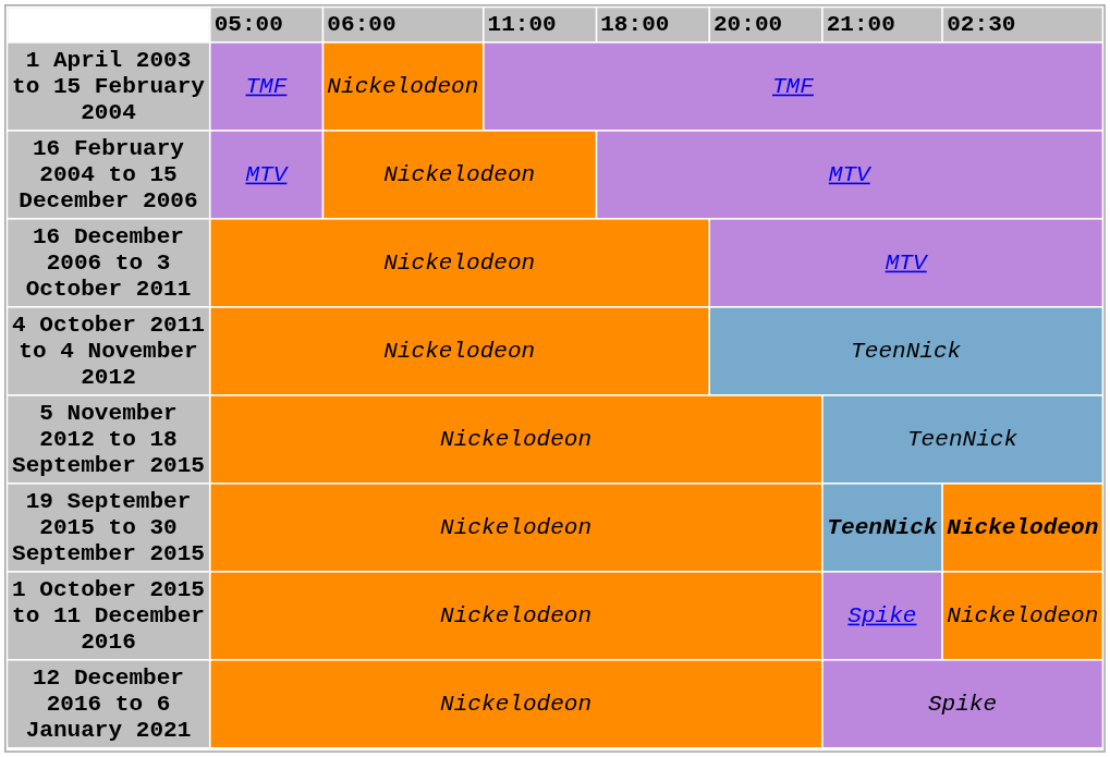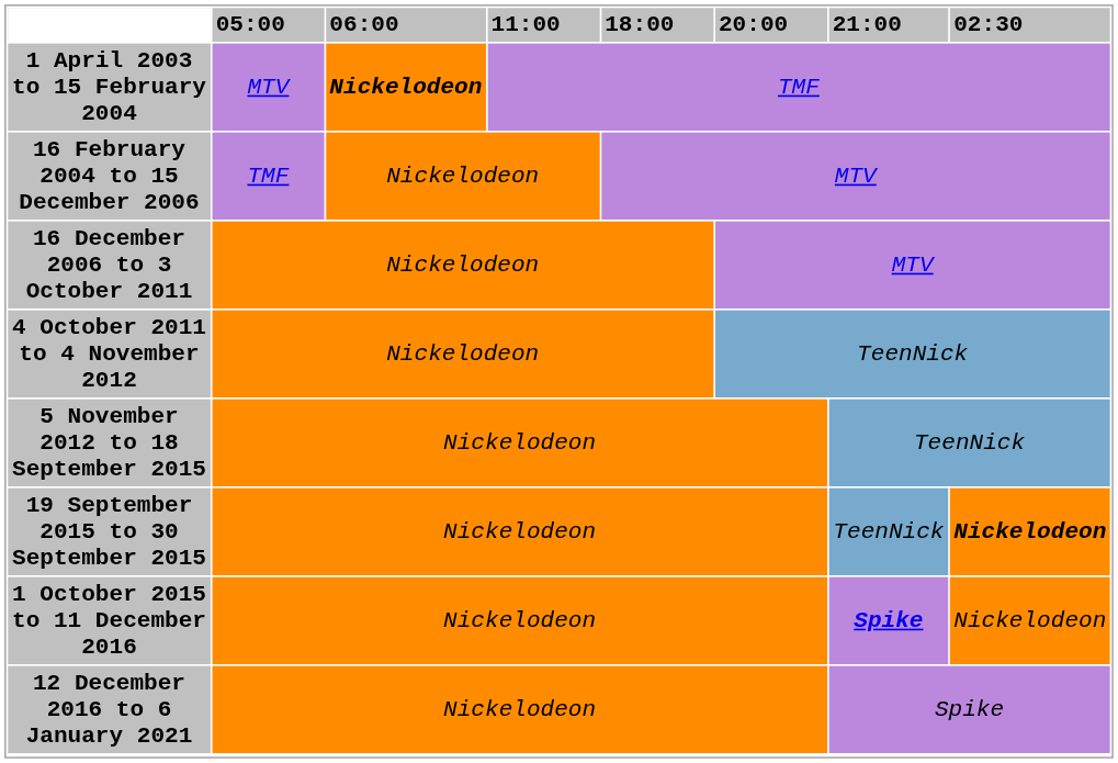 <table width="100%" border="0" cellpadding="2" cellspacing="1" style="border:1px solid #aaa">
 <tr bgcolor="C0C0C0">
 <th bgcolor="FFFFFF"></th>
 <th width="11%" align="left">05:00</th>
 <th width="11%" align="left">06:00</th>
 <th width="11%" align="left">11:00</th>
 <th width="11%" align="left">18:00</th>
 <th width="11%" align="left">20:00</th>
 <th width="11%" align="left">21:00</th>
 <th width="11%" align="left">02:30</th>
 </tr>
 <tr align=center>
 <th width="20%" bgcolor="C0C0C0">1 April 2003 to 15 February 2004</th>
-<td colspan="1" bgcolor="#BB88DD"><em><a href='#'>TMF</a></em></td>
-<td colspan="1" bgcolor="FF8C00"><em>Nickelodeon</em></td>
+<td colspan="1" bgcolor="#BB88DD"><em><a href='#'>MTV</a></em></td>
+<td colspan="1" bgcolor="FF8C00"><strong><em>Nickelodeon</em></strong></td>
 <td colspan="5" bgcolor="#BB88DD"><em><a href='#'>TMF</a></em></td>
 </tr>
 <tr align=center>
 <th width="20%" bgcolor="C0C0C0">16 February 2004 to 15 December 2006</th>
-<td colspan="1" bgcolor="#BB88DD"><em><a href='#'>MTV</a></em></td>
+<td colspan="1" bgcolor="#BB88DD"><em><a href='#'>TMF</a></em></td>
 <td colspan="2" bgcolor="FF8C00"><em>Nickelodeon</em></td>
 <td colspan="4" bgcolor="#BB88DD"><em><a href='#'>MTV</a></em></td>
 </tr>
 <tr align=center>
 <th width="20%" bgcolor="C0C0C0">16 December 2006 to 3 October 2011</th>
 <td colspan="4" bgcolor="FF8C00"><em>Nickelodeon</em></td>
 <td colspan="3" bgcolor="#BB88DD"><em><a href='#'>MTV</a></em></td>
 </tr>
 <tr align=center>
 <th width="20%" bgcolor="C0C0C0">4 October 2011 to 4 November 2012</th>
 <td colspan="4" bgcolor="FF8C00"><em>Nickelodeon</em></td>
 <td colspan="3" bgcolor="#77AACC"><em>TeenNick</em></td>
 </tr>
 <tr align=center>
 <th width="20%" bgcolor="C0C0C0">5 November 2012 to 18 September 2015</th>
 <td colspan="5" bgcolor="FF8C00"><em>Nickelodeon</em></td>
 <td colspan="2" bgcolor="#77AACC"><em>TeenNick</em></td>
 </tr>
 <tr align=center>
 <th width="20%" bgcolor="C0C0C0">19 September 2015 to 30 September 2015</th>
 <td colspan="5" bgcolor="FF8C00"><em>Nickelodeon</em></td>
-<td colspan="1" bgcolor="#77AACC"><strong><em>TeenNick</em></strong></td>
+<td colspan="1" bgcolor="#77AACC"><em>TeenNick</em></td>
 <td colspan="1" bgcolor="FF8C00"><strong><em>Nickelodeon</em></strong></td>
 </tr>
 <tr align=center>
 <th width="20%" bgcolor="C0C0C0">1 October 2015 to 11 December 2016</th>
 <td colspan="5" bgcolor="FF8C00"><em>Nickelodeon</em></td>
-<td colspan="1" bgcolor="#BB88DD"><em><a href='#'>Spike</a></em></td>
+<td colspan="1" bgcolor="#BB88DD"><strong><em><a href='#'>Spike</a></em></strong></td>
 <td colspan="1" bgcolor="FF8C00"><em>Nickelodeon</em></td>
 </tr>
 <tr align=center>
 <th width="20%" bgcolor="C0C0C0">12 December 2016 to 6 January 2021</th>
 <td colspan="5" bgcolor="FF8C00"><em>Nickelodeon</em></td>
 <td colspan="2" bgcolor="#BB88DD"><em>Spike</em></td>
 </tr>
 <tr align=center>
 </tr>
 </table>
